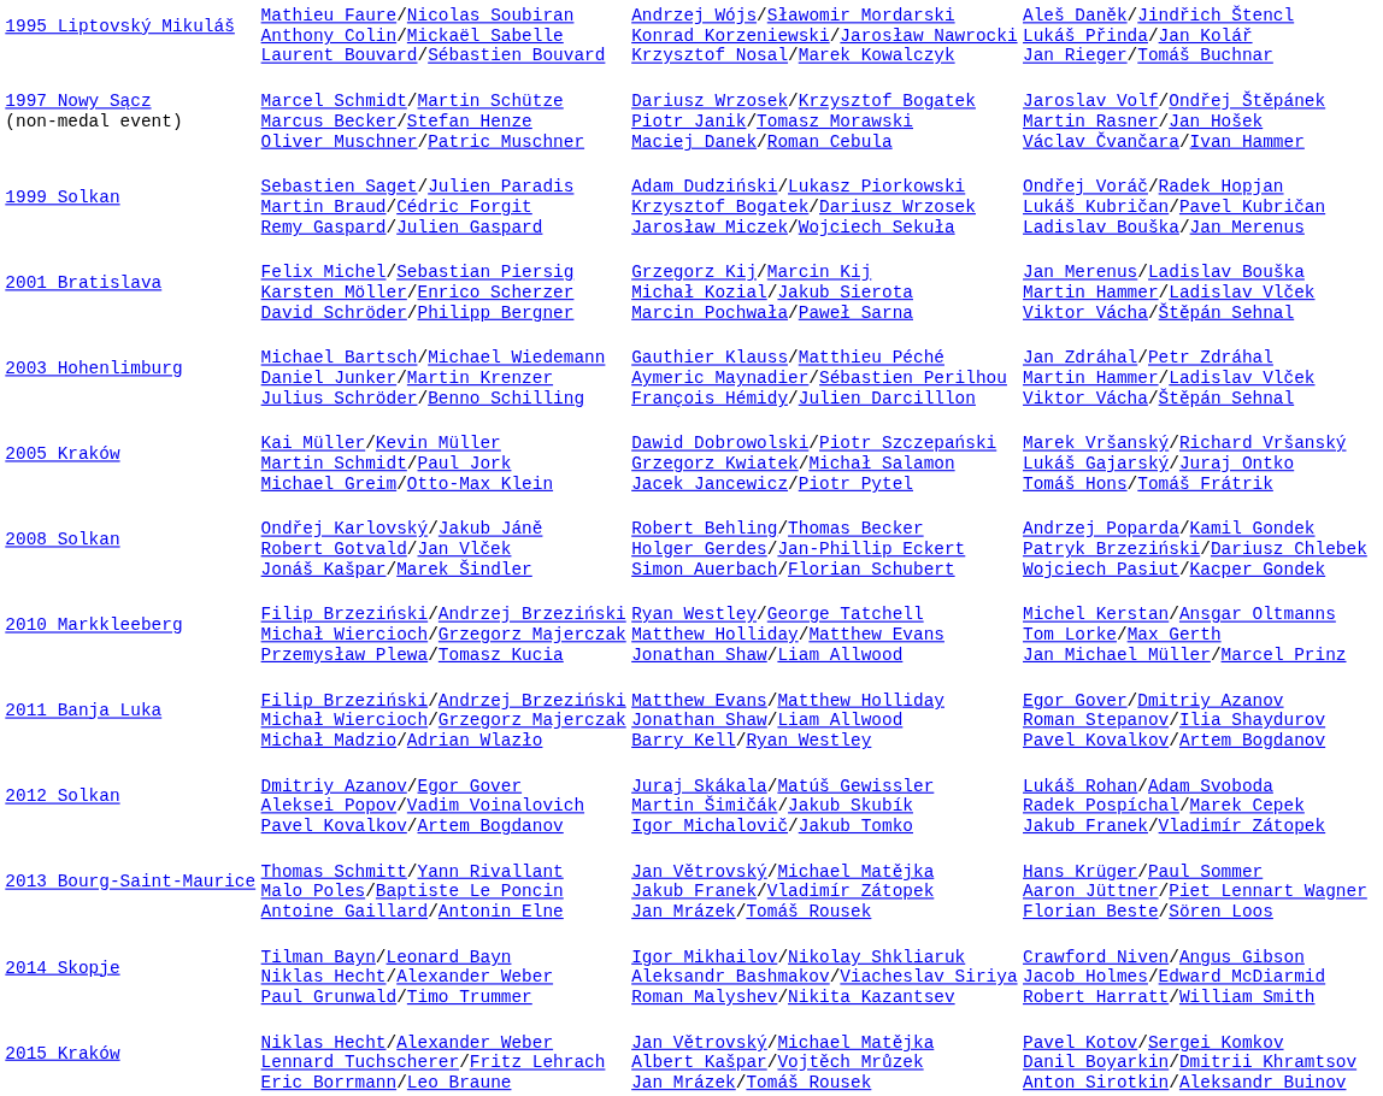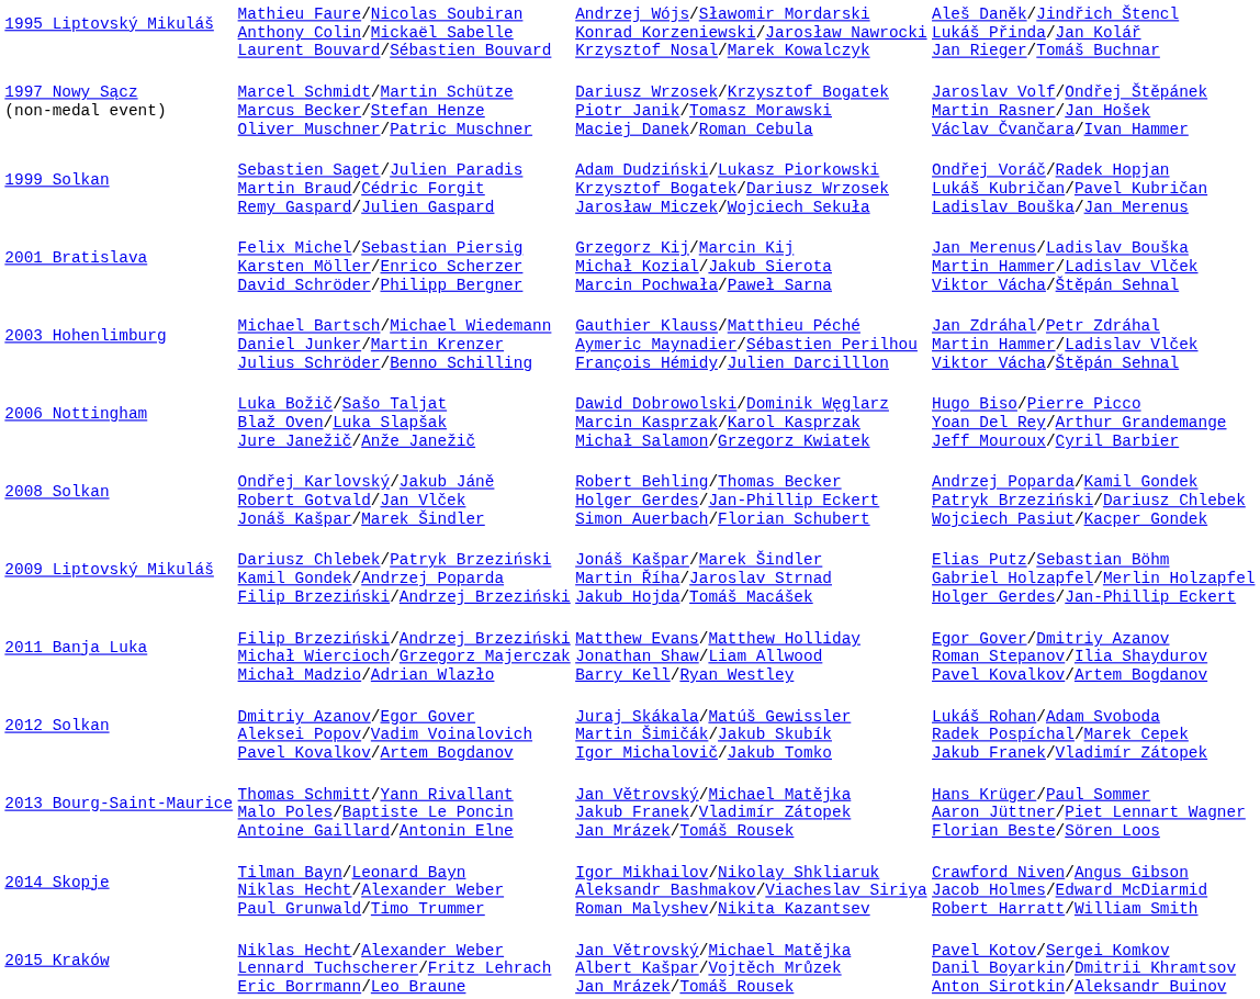 <table>
 <tr>
 <td><a href='#'>1995 Liptovský Mikuláš</a></td>
 <td><br><a href='#'>Mathieu Faure</a>/<a href='#'>Nicolas Soubiran</a><br><a href='#'>Anthony Colin</a>/<a href='#'>Mickaël Sabelle</a><br><a href='#'>Laurent Bouvard</a>/<a href='#'>Sébastien Bouvard</a></td>
 <td><br><a href='#'>Andrzej Wójs</a>/<a href='#'>Sławomir Mordarski</a><br><a href='#'>Konrad Korzeniewski</a>/<a href='#'>Jarosław Nawrocki</a><br><a href='#'>Krzysztof Nosal</a>/<a href='#'>Marek Kowalczyk</a></td>
 <td><br><a href='#'>Aleš Daněk</a>/<a href='#'>Jindřich Štencl</a><br><a href='#'>Lukáš Přinda</a>/<a href='#'>Jan Kolář</a><br><a href='#'>Jan Rieger</a>/<a href='#'>Tomáš Buchnar</a></td>
 </tr>
 <tr>
 <td><a href='#'>1997 Nowy Sącz</a><br>(non-medal event)</td>
 <td><br><a href='#'>Marcel Schmidt</a>/<a href='#'>Martin Schütze</a><br><a href='#'>Marcus Becker</a>/<a href='#'>Stefan Henze</a><br><a href='#'>Oliver Muschner</a>/<a href='#'>Patric Muschner</a></td>
 <td><br><a href='#'>Dariusz Wrzosek</a>/<a href='#'>Krzysztof Bogatek</a><br><a href='#'>Piotr Janik</a>/<a href='#'>Tomasz Morawski</a><br><a href='#'>Maciej Danek</a>/<a href='#'>Roman Cebula</a></td>
 <td><br><a href='#'>Jaroslav Volf</a>/<a href='#'>Ondřej Štěpánek</a><br><a href='#'>Martin Rasner</a>/<a href='#'>Jan Hošek</a><br><a href='#'>Václav Čvančara</a>/<a href='#'>Ivan Hammer</a></td>
 </tr>
 <tr>
 <td><a href='#'>1999 Solkan</a></td>
 <td><br><a href='#'>Sebastien Saget</a>/<a href='#'>Julien Paradis</a><br><a href='#'>Martin Braud</a>/<a href='#'>Cédric Forgit</a><br><a href='#'>Remy Gaspard</a>/<a href='#'>Julien Gaspard</a></td>
 <td><br><a href='#'>Adam Dudziński</a>/<a href='#'>Lukasz Piorkowski</a><br><a href='#'>Krzysztof Bogatek</a>/<a href='#'>Dariusz Wrzosek</a><br><a href='#'>Jarosław Miczek</a>/<a href='#'>Wojciech Sekuła</a></td>
 <td><br><a href='#'>Ondřej Voráč</a>/<a href='#'>Radek Hopjan</a><br><a href='#'>Lukáš Kubričan</a>/<a href='#'>Pavel Kubričan</a><br><a href='#'>Ladislav Bouška</a>/<a href='#'>Jan Merenus</a></td>
 </tr>
 <tr>
 <td><a href='#'>2001 Bratislava</a></td>
 <td><br><a href='#'>Felix Michel</a>/<a href='#'>Sebastian Piersig</a><br><a href='#'>Karsten Möller</a>/<a href='#'>Enrico Scherzer</a><br><a href='#'>David Schröder</a>/<a href='#'>Philipp Bergner</a></td>
 <td><br><a href='#'>Grzegorz Kij</a>/<a href='#'>Marcin Kij</a><br><a href='#'>Michał Kozial</a>/<a href='#'>Jakub Sierota</a><br><a href='#'>Marcin Pochwała</a>/<a href='#'>Paweł Sarna</a></td>
 <td><br><a href='#'>Jan Merenus</a>/<a href='#'>Ladislav Bouška</a><br><a href='#'>Martin Hammer</a>/<a href='#'>Ladislav Vlček</a><br><a href='#'>Viktor Vácha</a>/<a href='#'>Štěpán Sehnal</a></td>
 </tr>
 <tr>
 <td><a href='#'>2003 Hohenlimburg</a></td>
 <td><br><a href='#'>Michael Bartsch</a>/<a href='#'>Michael Wiedemann</a><br><a href='#'>Daniel Junker</a>/<a href='#'>Martin Krenzer</a><br><a href='#'>Julius Schröder</a>/<a href='#'>Benno Schilling</a></td>
 <td><br><a href='#'>Gauthier Klauss</a>/<a href='#'>Matthieu Péché</a><br><a href='#'>Aymeric Maynadier</a>/<a href='#'>Sébastien Perilhou</a><br><a href='#'>François Hémidy</a>/<a href='#'>Julien Darcilllon</a></td>
 <td><br><a href='#'>Jan Zdráhal</a>/<a href='#'>Petr Zdráhal</a><br><a href='#'>Martin Hammer</a>/<a href='#'>Ladislav Vlček</a><br><a href='#'>Viktor Vácha</a>/<a href='#'>Štěpán Sehnal</a></td>
 </tr>
 <tr>
-<td><a href='#'>2005 Kraków</a></td>
-<td><br><a href='#'>Kai Müller</a>/<a href='#'>Kevin Müller</a><br><a href='#'>Martin Schmidt</a>/<a href='#'>Paul Jork</a><br><a href='#'>Michael Greim</a>/<a href='#'>Otto-Max Klein</a></td>
-<td><br><a href='#'>Dawid Dobrowolski</a>/<a href='#'>Piotr Szczepański</a><br><a href='#'>Grzegorz Kwiatek</a>/<a href='#'>Michał Salamon</a><br><a href='#'>Jacek Jancewicz</a>/<a href='#'>Piotr Pytel</a></td>
-<td><br><a href='#'>Marek Vršanský</a>/<a href='#'>Richard Vršanský</a><br><a href='#'>Lukáš Gajarský</a>/<a href='#'>Juraj Ontko</a><br><a href='#'>Tomáš Hons</a>/<a href='#'>Tomáš Frátrik</a></td>
+<td><a href='#'>2006 Nottingham</a></td>
+<td><br><a href='#'>Luka Božič</a>/<a href='#'>Sašo Taljat</a><br><a href='#'>Blaž Oven</a>/<a href='#'>Luka Slapšak</a><br><a href='#'>Jure Janežič</a>/<a href='#'>Anže Janežič</a></td>
+<td><br><a href='#'>Dawid Dobrowolski</a>/<a href='#'>Dominik Węglarz</a><br><a href='#'>Marcin Kasprzak</a>/<a href='#'>Karol Kasprzak</a><br><a href='#'>Michał Salamon</a>/<a href='#'>Grzegorz Kwiatek</a></td>
+<td><br><a href='#'>Hugo Biso</a>/<a href='#'>Pierre Picco</a><br><a href='#'>Yoan Del Rey</a>/<a href='#'>Arthur Grandemange</a><br><a href='#'>Jeff Mouroux</a>/<a href='#'>Cyril Barbier</a></td>
 </tr>
 <tr>
 <td><a href='#'>2008 Solkan</a></td>
 <td><br><a href='#'>Ondřej Karlovský</a>/<a href='#'>Jakub Jáně</a><br><a href='#'>Robert Gotvald</a>/<a href='#'>Jan Vlček</a><br><a href='#'>Jonáš Kašpar</a>/<a href='#'>Marek Šindler</a></td>
 <td><br><a href='#'>Robert Behling</a>/<a href='#'>Thomas Becker</a><br><a href='#'>Holger Gerdes</a>/<a href='#'>Jan-Phillip Eckert</a><br><a href='#'>Simon Auerbach</a>/<a href='#'>Florian Schubert</a></td>
 <td><br><a href='#'>Andrzej Poparda</a>/<a href='#'>Kamil Gondek</a><br><a href='#'>Patryk Brzeziński</a>/<a href='#'>Dariusz Chlebek</a><br><a href='#'>Wojciech Pasiut</a>/<a href='#'>Kacper Gondek</a></td>
 </tr>
 <tr>
-<td><a href='#'>2010 Markkleeberg</a></td>
-<td><br><a href='#'>Filip Brzeziński</a>/<a href='#'>Andrzej Brzeziński</a><br><a href='#'>Michał Wiercioch</a>/<a href='#'>Grzegorz Majerczak</a><br><a href='#'>Przemysław Plewa</a>/<a href='#'>Tomasz Kucia</a></td>
-<td><br><a href='#'>Ryan Westley</a>/<a href='#'>George Tatchell</a><br><a href='#'>Matthew Holliday</a>/<a href='#'>Matthew Evans</a><br><a href='#'>Jonathan Shaw</a>/<a href='#'>Liam Allwood</a></td>
-<td><br><a href='#'>Michel Kerstan</a>/<a href='#'>Ansgar Oltmanns</a><br><a href='#'>Tom Lorke</a>/<a href='#'>Max Gerth</a><br><a href='#'>Jan Michael Müller</a>/<a href='#'>Marcel Prinz</a></td>
+<td><a href='#'>2009 Liptovský Mikuláš</a></td>
+<td><br><a href='#'>Dariusz Chlebek</a>/<a href='#'>Patryk Brzeziński</a><br><a href='#'>Kamil Gondek</a>/<a href='#'>Andrzej Poparda</a><br><a href='#'>Filip Brzeziński</a>/<a href='#'>Andrzej Brzeziński</a></td>
+<td><br><a href='#'>Jonáš Kašpar</a>/<a href='#'>Marek Šindler</a><br><a href='#'>Martin Říha</a>/<a href='#'>Jaroslav Strnad</a><br><a href='#'>Jakub Hojda</a>/<a href='#'>Tomáš Macášek</a></td>
+<td><br><a href='#'>Elias Putz</a>/<a href='#'>Sebastian Böhm</a><br><a href='#'>Gabriel Holzapfel</a>/<a href='#'>Merlin Holzapfel</a><br><a href='#'>Holger Gerdes</a>/<a href='#'>Jan-Phillip Eckert</a></td>
 </tr>
 <tr>
 <td><a href='#'>2011 Banja Luka</a></td>
 <td><br><a href='#'>Filip Brzeziński</a>/<a href='#'>Andrzej Brzeziński</a><br><a href='#'>Michał Wiercioch</a>/<a href='#'>Grzegorz Majerczak</a><br><a href='#'>Michał Madzio</a>/<a href='#'>Adrian Wlazło</a></td>
 <td><br><a href='#'>Matthew Evans</a>/<a href='#'>Matthew Holliday</a><br><a href='#'>Jonathan Shaw</a>/<a href='#'>Liam Allwood</a><br><a href='#'>Barry Kell</a>/<a href='#'>Ryan Westley</a></td>
 <td><br><a href='#'>Egor Gover</a>/<a href='#'>Dmitriy Azanov</a><br><a href='#'>Roman Stepanov</a>/<a href='#'>Ilia Shaydurov</a><br><a href='#'>Pavel Kovalkov</a>/<a href='#'>Artem Bogdanov</a></td>
 </tr>
 <tr>
 <td><a href='#'>2012 Solkan</a></td>
 <td><br><a href='#'>Dmitriy Azanov</a>/<a href='#'>Egor Gover</a><br><a href='#'>Aleksei Popov</a>/<a href='#'>Vadim Voinalovich</a><br><a href='#'>Pavel Kovalkov</a>/<a href='#'>Artem Bogdanov</a></td>
 <td><br><a href='#'>Juraj Skákala</a>/<a href='#'>Matúš Gewissler</a><br><a href='#'>Martin Šimičák</a>/<a href='#'>Jakub Skubík</a><br><a href='#'>Igor Michalovič</a>/<a href='#'>Jakub Tomko</a></td>
 <td><br><a href='#'>Lukáš Rohan</a>/<a href='#'>Adam Svoboda</a><br><a href='#'>Radek Pospíchal</a>/<a href='#'>Marek Cepek</a><br><a href='#'>Jakub Franek</a>/<a href='#'>Vladimír Zátopek</a></td>
 </tr>
 <tr>
 <td><a href='#'>2013 Bourg-Saint-Maurice</a></td>
 <td><br><a href='#'>Thomas Schmitt</a>/<a href='#'>Yann Rivallant</a><br><a href='#'>Malo Poles</a>/<a href='#'>Baptiste Le Poncin</a><br><a href='#'>Antoine Gaillard</a>/<a href='#'>Antonin Elne</a></td>
 <td><br><a href='#'>Jan Větrovský</a>/<a href='#'>Michael Matějka</a><br><a href='#'>Jakub Franek</a>/<a href='#'>Vladimír Zátopek</a><br><a href='#'>Jan Mrázek</a>/<a href='#'>Tomáš Rousek</a></td>
 <td><br><a href='#'>Hans Krüger</a>/<a href='#'>Paul Sommer</a><br><a href='#'>Aaron Jüttner</a>/<a href='#'>Piet Lennart Wagner</a><br><a href='#'>Florian Beste</a>/<a href='#'>Sören Loos</a></td>
 </tr>
 <tr>
 <td><a href='#'>2014 Skopje</a></td>
 <td><br><a href='#'>Tilman Bayn</a>/<a href='#'>Leonard Bayn</a><br><a href='#'>Niklas Hecht</a>/<a href='#'>Alexander Weber</a><br><a href='#'>Paul Grunwald</a>/<a href='#'>Timo Trummer</a></td>
 <td><br><a href='#'>Igor Mikhailov</a>/<a href='#'>Nikolay Shkliaruk</a><br><a href='#'>Aleksandr Bashmakov</a>/<a href='#'>Viacheslav Siriya</a><br><a href='#'>Roman Malyshev</a>/<a href='#'>Nikita Kazantsev</a></td>
 <td><br><a href='#'>Crawford Niven</a>/<a href='#'>Angus Gibson</a><br><a href='#'>Jacob Holmes</a>/<a href='#'>Edward McDiarmid</a><br><a href='#'>Robert Harratt</a>/<a href='#'>William Smith</a></td>
 </tr>
 <tr>
 <td><a href='#'>2015 Kraków</a></td>
 <td><br><a href='#'>Niklas Hecht</a>/<a href='#'>Alexander Weber</a><br><a href='#'>Lennard Tuchscherer</a>/<a href='#'>Fritz Lehrach</a><br><a href='#'>Eric Borrmann</a>/<a href='#'>Leo Braune</a></td>
 <td><br><a href='#'>Jan Větrovský</a>/<a href='#'>Michael Matějka</a><br><a href='#'>Albert Kašpar</a>/<a href='#'>Vojtěch Mrůzek</a><br><a href='#'>Jan Mrázek</a>/<a href='#'>Tomáš Rousek</a></td>
 <td><br><a href='#'>Pavel Kotov</a>/<a href='#'>Sergei Komkov</a><br><a href='#'>Danil Boyarkin</a>/<a href='#'>Dmitrii Khramtsov</a><br><a href='#'>Anton Sirotkin</a>/<a href='#'>Aleksandr Buinov</a></td>
 </tr>
 </table>
